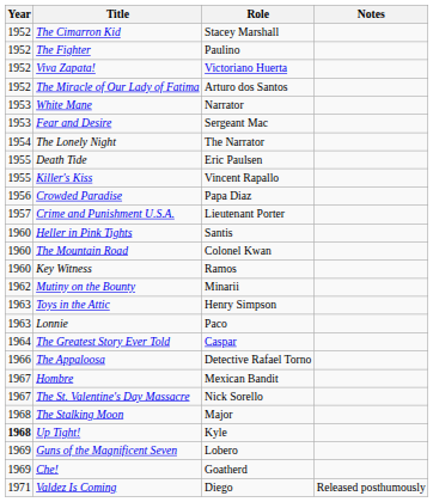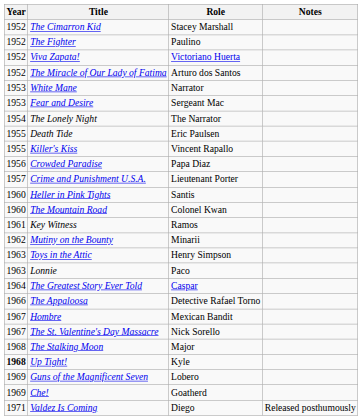 <table class="wikitable sortable">
 <tr>
 <th>Year</th>
 <th>Title</th>
 <th>Role</th>
 <th class="unsortable">Notes</th>
 </tr>
 <tr>
 <td>1952</td>
 <td><em><a href='#'>The Cimarron Kid</a></em></td>
 <td>Stacey Marshall</td>
 <td></td>
 </tr>
 <tr>
 <td>1952</td>
 <td><em><a href='#'>The Fighter</a></em></td>
 <td>Paulino</td>
 <td></td>
 </tr>
 <tr>
 <td>1952</td>
 <td><em><a href='#'>Viva Zapata!</a></em></td>
 <td><a href='#'>Victoriano Huerta</a></td>
 <td></td>
 </tr>
 <tr>
 <td>1952</td>
 <td><em><a href='#'>The Miracle of Our Lady of Fatima</a></em></td>
 <td>Arturo dos Santos</td>
 <td></td>
 </tr>
 <tr>
 <td>1953</td>
 <td><em><a href='#'>White Mane</a></em></td>
 <td>Narrator</td>
 <td></td>
 </tr>
 <tr>
 <td>1953</td>
 <td><em><a href='#'>Fear and Desire</a></em></td>
 <td>Sergeant Mac</td>
 <td></td>
 </tr>
 <tr>
 <td>1954</td>
 <td><em>The Lonely Night</em></td>
 <td>The Narrator</td>
 <td></td>
 </tr>
 <tr>
 <td>1955</td>
 <td><em>Death Tide</em></td>
 <td>Eric Paulsen</td>
 <td></td>
 </tr>
 <tr>
 <td>1955</td>
 <td><em><a href='#'>Killer's Kiss</a></em></td>
 <td>Vincent Rapallo</td>
 <td></td>
 </tr>
 <tr>
 <td>1956</td>
 <td><em><a href='#'>Crowded Paradise</a></em></td>
 <td>Papa Diaz</td>
 <td></td>
 </tr>
 <tr>
 <td>1957</td>
 <td><em><a href='#'>Crime and Punishment U.S.A.</a></em></td>
 <td>Lieutenant Porter</td>
 <td></td>
 </tr>
 <tr>
 <td>1960</td>
 <td><em><a href='#'>Heller in Pink Tights</a></em></td>
 <td>Santis</td>
 <td></td>
 </tr>
 <tr>
 <td>1960</td>
 <td><em><a href='#'>The Mountain Road</a></em></td>
 <td>Colonel Kwan</td>
 <td></td>
 </tr>
 <tr>
-<td>1960</td>
+<td>1961</td>
 <td><em>Key Witness</em></td>
 <td>Ramos</td>
 <td></td>
 </tr>
 <tr>
 <td>1962</td>
 <td><em><a href='#'>Mutiny on the Bounty</a></em></td>
 <td>Minarii</td>
 <td></td>
 </tr>
 <tr>
 <td>1963</td>
 <td><em><a href='#'>Toys in the Attic</a></em></td>
 <td>Henry Simpson</td>
 <td></td>
 </tr>
 <tr>
 <td>1963</td>
 <td><em>Lonnie</em></td>
 <td>Paco</td>
 <td></td>
 </tr>
 <tr>
 <td>1964</td>
 <td><em><a href='#'>The Greatest Story Ever Told</a></em></td>
 <td><a href='#'>Caspar</a></td>
 <td></td>
 </tr>
 <tr>
 <td>1966</td>
 <td><em><a href='#'>The Appaloosa</a></em></td>
 <td>Detective Rafael Torno</td>
 <td></td>
 </tr>
 <tr>
 <td>1967</td>
 <td><em><a href='#'>Hombre</a></em></td>
 <td>Mexican Bandit</td>
 <td></td>
 </tr>
 <tr>
 <td>1967</td>
 <td><em><a href='#'>The St. Valentine's Day Massacre</a></em></td>
 <td>Nick Sorello</td>
 <td></td>
 </tr>
 <tr>
 <td>1968</td>
 <td><em><a href='#'>The Stalking Moon</a></em></td>
 <td>Major</td>
 <td></td>
 </tr>
 <tr>
 <td><strong>1968</strong></td>
 <td><em><a href='#'>Up Tight!</a></em></td>
 <td>Kyle</td>
 <td></td>
 </tr>
 <tr>
 <td>1969</td>
 <td><em><a href='#'>Guns of the Magnificent Seven</a></em></td>
 <td>Lobero</td>
 <td></td>
 </tr>
 <tr>
 <td>1969</td>
 <td><em><a href='#'>Che!</a></em></td>
 <td>Goatherd</td>
 <td></td>
 </tr>
 <tr>
 <td>1971</td>
 <td><em><a href='#'>Valdez Is Coming</a></em></td>
 <td>Diego</td>
 <td>Released posthumously</td>
 </tr>
 </table>
